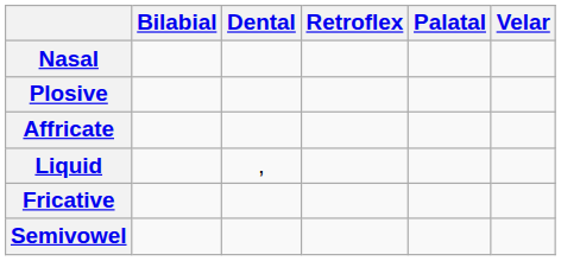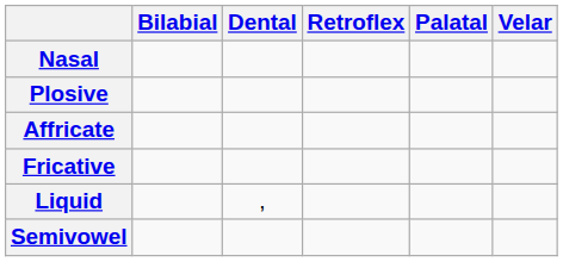 <table class="wikitable" style="text-align:center;">
 <tr>
 <th></th>
 <th><a href='#'>Bilabial</a></th>
 <th><a href='#'>Dental</a></th>
 <th><a href='#'>Retroflex</a></th>
 <th><a href='#'>Palatal</a></th>
 <th><a href='#'>Velar</a></th>
 </tr>
 <tr>
 <th><a href='#'>Nasal</a></th>
 <td></td>
 <td></td>
 <td></td>
 <td></td>
 <td></td>
 </tr>
 <tr>
 <th><a href='#'>Plosive</a></th>
 <td></td>
 <td></td>
 <td></td>
 <td></td>
 <td></td>
 </tr>
 <tr>
 <th><a href='#'>Affricate</a></th>
 <td></td>
 <td></td>
 <td></td>
 <td></td>
 <td></td>
 </tr>
 <tr>
-<th><a href='#'>Liquid</a></th>
+<th><a href='#'>Fricative</a></th>
 <td></td>
-<td>, </td>
+<td></td>
 <td></td>
 <td></td>
 <td></td>
 </tr>
 <tr>
-<th><a href='#'>Fricative</a></th>
+<th><a href='#'>Liquid</a></th>
 <td></td>
-<td></td>
+<td>, </td>
 <td></td>
 <td></td>
 <td></td>
 </tr>
 <tr>
 <th><a href='#'>Semivowel</a></th>
 <td></td>
 <td></td>
 <td></td>
 <td></td>
 <td></td>
 </tr>
 </table>
